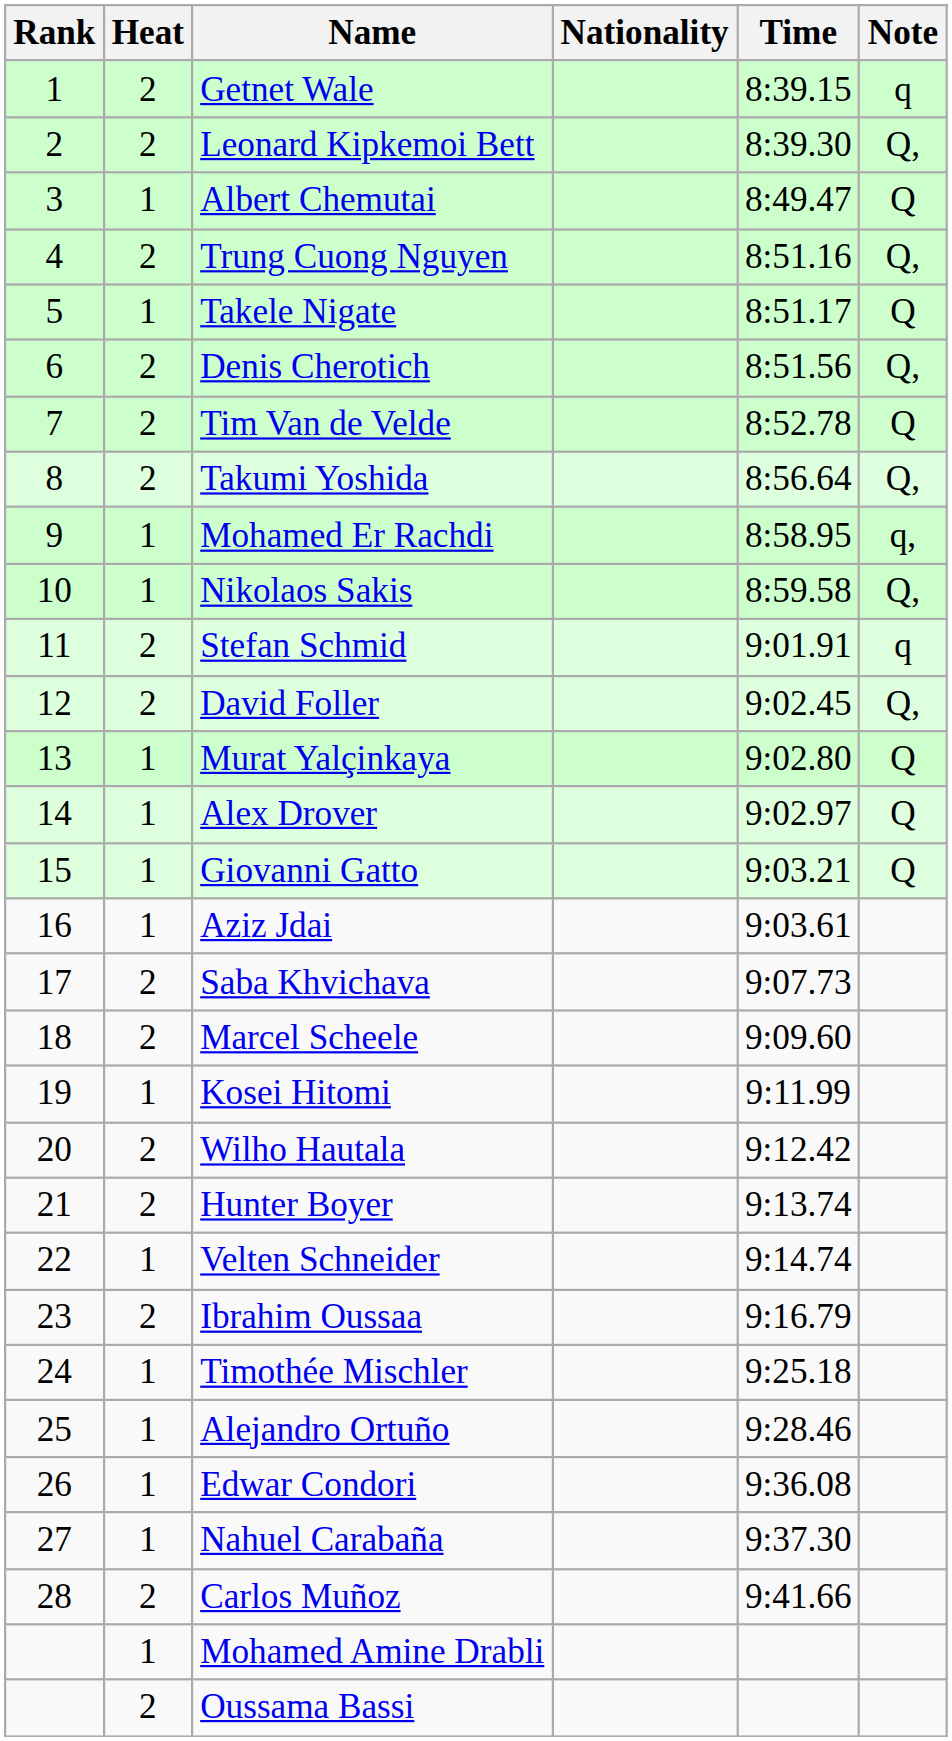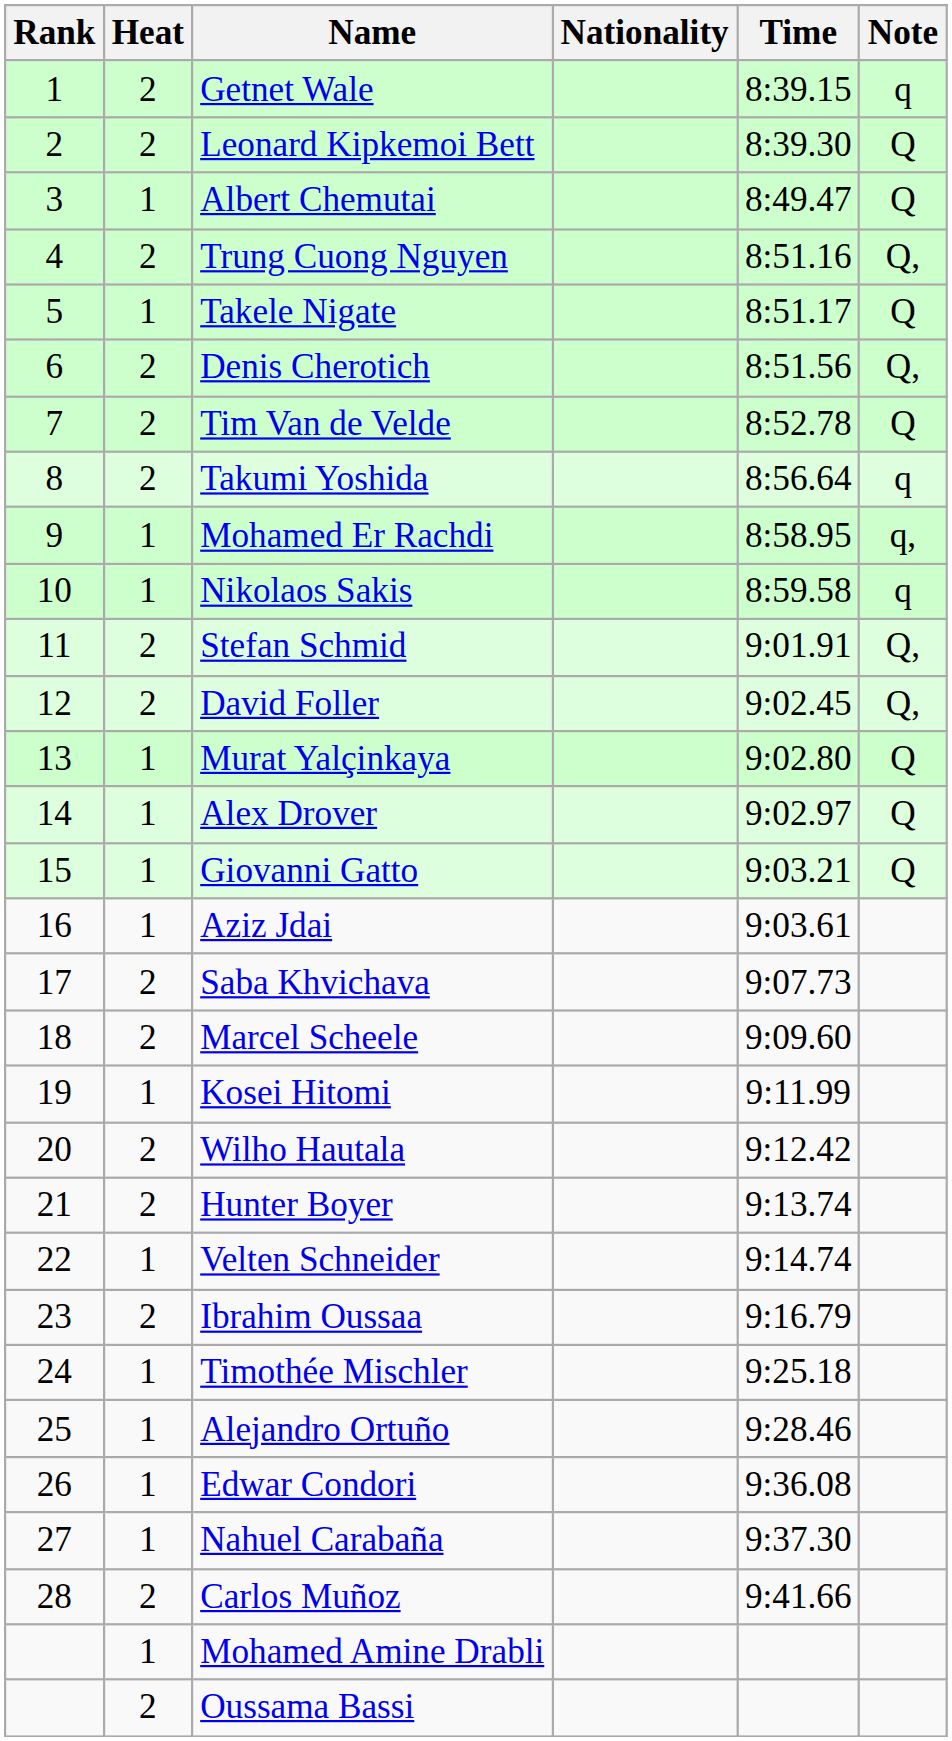 <table class="wikitable sortable" style="text-align:center">
 <tr>
 <th>Rank</th>
 <th>Heat</th>
 <th>Name</th>
 <th>Nationality</th>
 <th>Time</th>
 <th>Note</th>
 </tr>
 <tr bgcolor=ccffcc>
 <td>1</td>
 <td>2</td>
 <td align=left><a href='#'>Getnet Wale</a></td>
 <td align=left></td>
 <td>8:39.15</td>
 <td>q</td>
 </tr>
 <tr bgcolor=ccffcc>
 <td>2</td>
 <td>2</td>
 <td align=left><a href='#'>Leonard Kipkemoi Bett</a></td>
 <td align=left></td>
 <td>8:39.30</td>
-<td>Q, </td>
+<td>Q</td>
 </tr>
 <tr bgcolor=ccffcc>
 <td>3</td>
 <td>1</td>
 <td align=left><a href='#'>Albert Chemutai</a></td>
 <td align=left></td>
 <td>8:49.47</td>
 <td>Q</td>
 </tr>
 <tr bgcolor=ccffcc>
 <td>4</td>
 <td>2</td>
 <td align=left><a href='#'>Trung Cuong Nguyen</a></td>
 <td align=left></td>
 <td>8:51.16</td>
 <td>Q, </td>
 </tr>
 <tr bgcolor=ccffcc>
 <td>5</td>
 <td>1</td>
 <td align=left><a href='#'>Takele Nigate</a></td>
 <td align=left></td>
 <td>8:51.17</td>
 <td>Q</td>
 </tr>
 <tr bgcolor=ccffcc>
 <td>6</td>
 <td>2</td>
 <td align=left><a href='#'>Denis Cherotich</a></td>
 <td align=left></td>
 <td>8:51.56</td>
 <td>Q, </td>
 </tr>
 <tr bgcolor=ccffcc>
 <td>7</td>
 <td>2</td>
 <td align=left><a href='#'>Tim Van de Velde</a></td>
 <td align=left></td>
 <td>8:52.78</td>
 <td>Q</td>
 </tr>
 <tr bgcolor=ddffdd>
 <td>8</td>
 <td>2</td>
 <td align=left><a href='#'>Takumi Yoshida</a></td>
 <td align=left></td>
 <td>8:56.64</td>
-<td>Q, </td>
+<td>q</td>
 </tr>
 <tr bgcolor=ccffcc>
 <td>9</td>
 <td>1</td>
 <td align=left><a href='#'>Mohamed Er Rachdi</a></td>
 <td align=left></td>
 <td>8:58.95</td>
 <td>q, </td>
 </tr>
 <tr bgcolor=ccffcc>
 <td>10</td>
 <td>1</td>
 <td align=left><a href='#'>Nikolaos Sakis</a></td>
 <td align=left></td>
 <td>8:59.58</td>
-<td>Q, </td>
+<td>q</td>
 </tr>
 <tr bgcolor=ddffdd>
 <td>11</td>
 <td>2</td>
 <td align=left><a href='#'>Stefan Schmid</a></td>
 <td align=left></td>
 <td>9:01.91</td>
-<td>q</td>
+<td>Q, </td>
 </tr>
 <tr bgcolor=ddffdd>
 <td>12</td>
 <td>2</td>
 <td align=left><a href='#'>David Foller</a></td>
 <td align=left></td>
 <td>9:02.45</td>
 <td>Q, </td>
 </tr>
 <tr bgcolor=ccffcc>
 <td>13</td>
 <td>1</td>
 <td align=left><a href='#'>Murat Yalçinkaya</a></td>
 <td align=left></td>
 <td>9:02.80</td>
 <td>Q</td>
 </tr>
 <tr bgcolor=ddffdd>
 <td>14</td>
 <td>1</td>
 <td align=left><a href='#'>Alex Drover</a></td>
 <td align=left></td>
 <td>9:02.97</td>
 <td>Q</td>
 </tr>
 <tr bgcolor=ddffdd>
 <td>15</td>
 <td>1</td>
 <td align=left><a href='#'>Giovanni Gatto</a></td>
 <td align=left></td>
 <td>9:03.21</td>
 <td>Q</td>
 </tr>
 <tr>
 <td>16</td>
 <td>1</td>
 <td align=left><a href='#'>Aziz Jdai</a></td>
 <td align=left></td>
 <td>9:03.61</td>
 <td></td>
 </tr>
 <tr>
 <td>17</td>
 <td>2</td>
 <td align=left><a href='#'>Saba Khvichava</a></td>
 <td align=left></td>
 <td>9:07.73</td>
 <td></td>
 </tr>
 <tr>
 <td>18</td>
 <td>2</td>
 <td align=left><a href='#'>Marcel Scheele</a></td>
 <td align=left></td>
 <td>9:09.60</td>
 <td></td>
 </tr>
 <tr>
 <td>19</td>
 <td>1</td>
 <td align=left><a href='#'>Kosei Hitomi</a></td>
 <td align=left></td>
 <td>9:11.99</td>
 <td></td>
 </tr>
 <tr>
 <td>20</td>
 <td>2</td>
 <td align=left><a href='#'>Wilho Hautala</a></td>
 <td align=left></td>
 <td>9:12.42</td>
 <td></td>
 </tr>
 <tr>
 <td>21</td>
 <td>2</td>
 <td align=left><a href='#'>Hunter Boyer</a></td>
 <td align=left></td>
 <td>9:13.74</td>
 <td></td>
 </tr>
 <tr>
 <td>22</td>
 <td>1</td>
 <td align=left><a href='#'>Velten Schneider</a></td>
 <td align=left></td>
 <td>9:14.74</td>
 <td></td>
 </tr>
 <tr>
 <td>23</td>
 <td>2</td>
 <td align=left><a href='#'>Ibrahim Oussaa</a></td>
 <td align=left></td>
 <td>9:16.79</td>
 <td></td>
 </tr>
 <tr>
 <td>24</td>
 <td>1</td>
 <td align=left><a href='#'>Timothée Mischler</a></td>
 <td align=left></td>
 <td>9:25.18</td>
 <td></td>
 </tr>
 <tr>
 <td>25</td>
 <td>1</td>
 <td align=left><a href='#'>Alejandro Ortuño</a></td>
 <td align=left></td>
 <td>9:28.46</td>
 <td></td>
 </tr>
 <tr>
 <td>26</td>
 <td>1</td>
 <td align=left><a href='#'>Edwar Condori</a></td>
 <td align=left></td>
 <td>9:36.08</td>
 <td></td>
 </tr>
 <tr>
 <td>27</td>
 <td>1</td>
 <td align=left><a href='#'>Nahuel Carabaña</a></td>
 <td align=left></td>
 <td>9:37.30</td>
 <td></td>
 </tr>
 <tr>
 <td>28</td>
 <td>2</td>
 <td align=left><a href='#'>Carlos Muñoz</a></td>
 <td align=left></td>
 <td>9:41.66</td>
 <td></td>
 </tr>
 <tr>
 <td></td>
 <td>1</td>
 <td align=left><a href='#'>Mohamed Amine Drabli</a></td>
 <td align=left></td>
 <td></td>
 <td></td>
 </tr>
 <tr>
 <td></td>
 <td>2</td>
 <td align=left><a href='#'>Oussama Bassi</a></td>
 <td align=left></td>
 <td></td>
 <td></td>
 </tr>
 </table>
